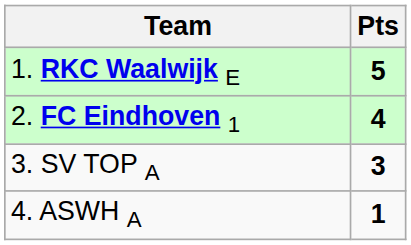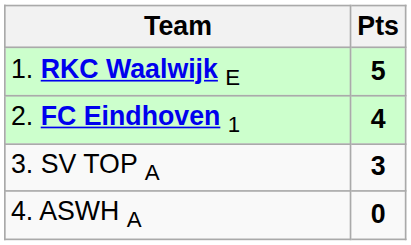 <table class="wikitable" style="text-align:center; float:left; margin-right:1em">
 <tr>
 <th style="width:200px">Team</th>
 <th width=20>Pts</th>
 </tr>
 <tr bgcolor=ccffcc>
 <td align=left>1. <strong><a href='#'>RKC Waalwijk</a></strong> <sub>E</sub></td>
 <td><strong>5</strong></td>
 </tr>
 <tr bgcolor=ccffcc>
 <td align=left>2. <strong><a href='#'>FC Eindhoven</a></strong> <sub>1</sub></td>
 <td><strong>4</strong></td>
 </tr>
 <tr>
 <td align=left>3. SV TOP <sub>A</sub></td>
 <td><strong>3</strong></td>
 </tr>
 <tr>
 <td align=left>4. ASWH <sub>A</sub></td>
-<td><strong>1</strong></td>
+<td><strong>0</strong></td>
 </tr>
 </table>
